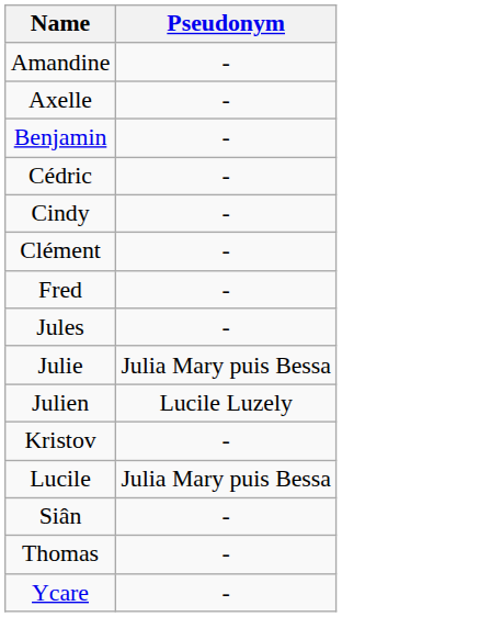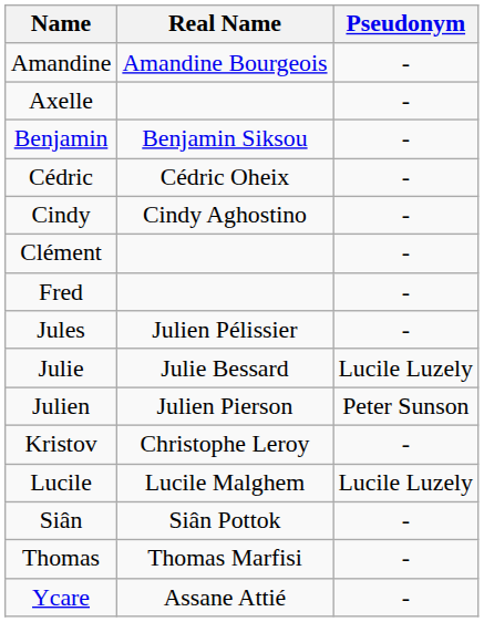 <table class="wikitable sortable centre">
 <tr>
 <th scope=col align="center">Name</th>
+<th scope=col align="center">Real Name</th>
 <th scope=col align="center"><a href='#'>Pseudonym</a></th>
 </tr>
 <tr ---->
 <td style="text-align:center">Amandine</td>
+<td style="text-align:center"><a href='#'>Amandine Bourgeois</a></td>
 <td style="text-align:center">-</td>
 </tr>
 <tr ---->
 <td style="text-align:center">Axelle</td>
+<td style="text-align:center"></td>
 <td style="text-align:center">-</td>
 </tr>
 <tr ---->
 <td style="text-align:center"><a href='#'>Benjamin</a></td>
+<td style="text-align:center"><a href='#'>Benjamin Siksou</a></td>
 <td style="text-align:center">-</td>
 </tr>
 <tr ---->
 <td style="text-align:center">Cédric</td>
+<td style="text-align:center">Cédric Oheix</td>
 <td style="text-align:center">-</td>
 </tr>
 <tr ---->
 <td style="text-align:center">Cindy</td>
+<td style="text-align:center">Cindy Aghostino</td>
 <td style="text-align:center">-</td>
 </tr>
 <tr ---->
 <td style="text-align:center">Clément</td>
+<td style="text-align:center"></td>
 <td style="text-align:center">-</td>
 </tr>
 <tr ---->
 <td style="text-align:center">Fred</td>
+<td style="text-align:center"></td>
 <td style="text-align:center">-</td>
 </tr>
 <tr ---->
 <td style="text-align:center">Jules</td>
+<td style="text-align:center">Julien Pélissier</td>
 <td style="text-align:center">-</td>
 </tr>
 <tr ---->
 <td style="text-align:center">Julie</td>
-<td style="text-align:center">Julia Mary puis Bessa</td>
+<td style="text-align:center">Julie Bessard</td>
+<td style="text-align:center">Lucile Luzely</td>
 </tr>
 <tr ---->
 <td style="text-align:center">Julien</td>
-<td style="text-align:center">Lucile Luzely</td>
+<td style="text-align:center">Julien Pierson</td>
+<td style="text-align:center">Peter Sunson</td>
 </tr>
 <tr ---->
 <td style="text-align:center">Kristov</td>
+<td style="text-align:center">Christophe Leroy</td>
 <td style="text-align:center">-</td>
 </tr>
 <tr ---->
 <td style="text-align:center">Lucile</td>
-<td style="text-align:center">Julia Mary puis Bessa</td>
+<td style="text-align:center">Lucile Malghem</td>
+<td style="text-align:center">Lucile Luzely</td>
 </tr>
 <tr ---->
 <td style="text-align:center">Siân</td>
+<td style="text-align:center">Siân Pottok</td>
 <td style="text-align:center">-</td>
 </tr>
 <tr ---->
 <td style="text-align:center">Thomas</td>
+<td style="text-align:center">Thomas Marfisi</td>
 <td style="text-align:center">-</td>
 </tr>
 <tr ---->
 <td style="text-align:center"><a href='#'>Ycare</a></td>
+<td style="text-align:center">Assane Attié</td>
 <td style="text-align:center">-</td>
 </tr>
 </table>
